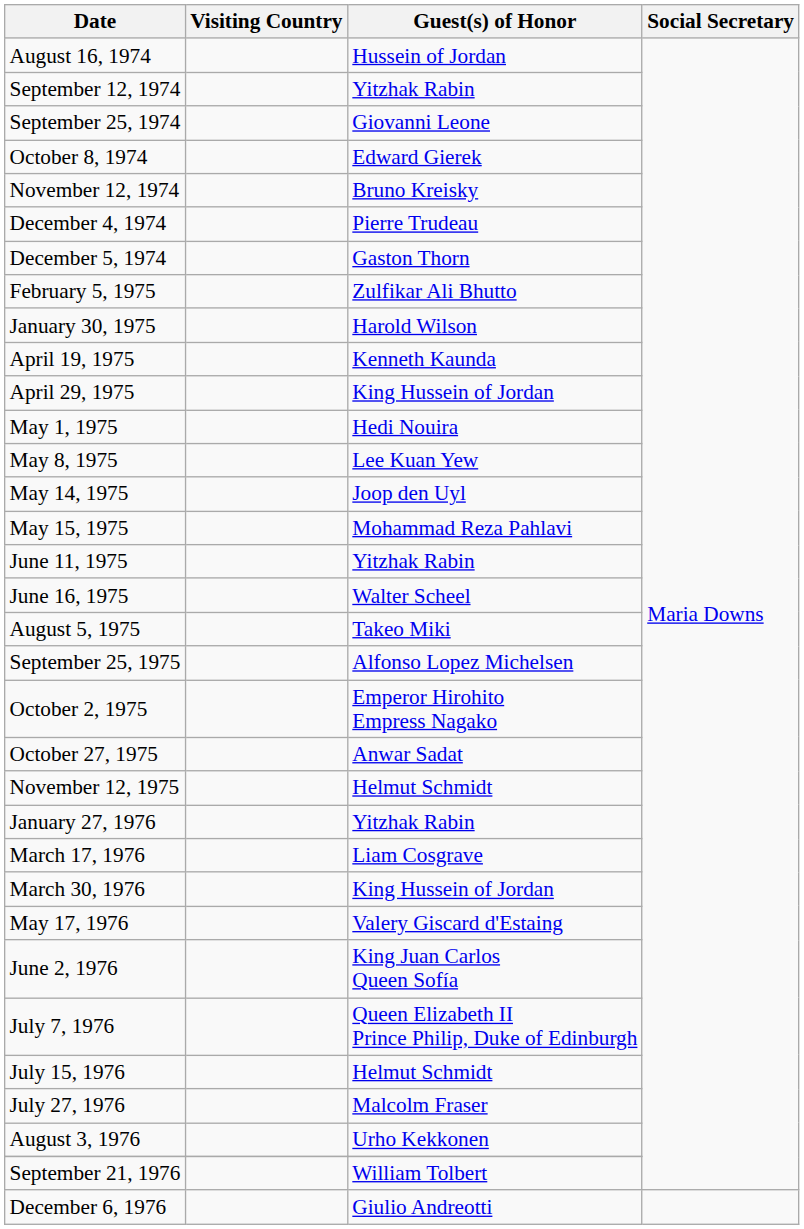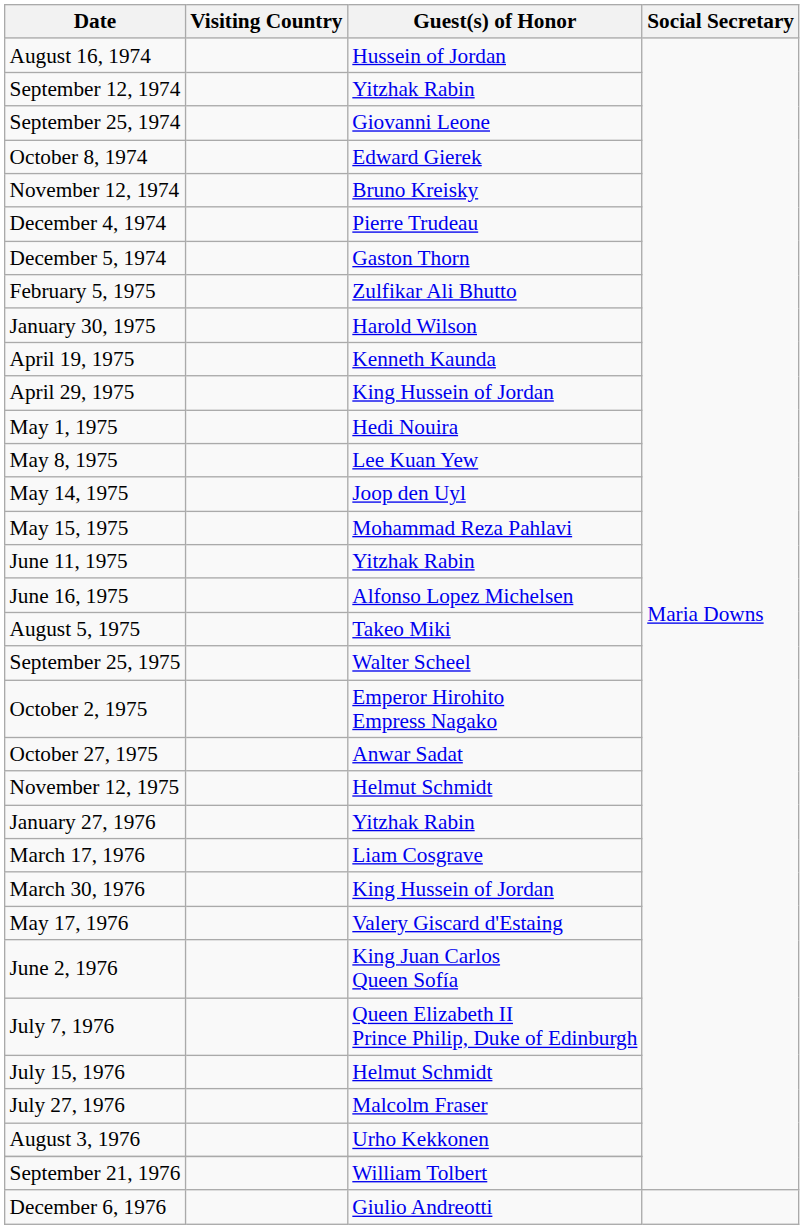 <table class="wikitable">
 <tr>
 <th>Date</th>
 <th>Visiting Country</th>
 <th>Guest(s) of Honor</th>
 <th>Social Secretary</th>
 </tr>
 <tr>
 <td>August 16, 1974</td>
 <td></td>
 <td><a href='#'>Hussein of Jordan</a></td>
 <td rowspan="33"><a href='#'>Maria Downs</a></td>
 </tr>
 <tr>
 <td>September 12, 1974</td>
 <td></td>
 <td><a href='#'>Yitzhak Rabin</a></td>
 </tr>
 <tr>
 <td>September 25, 1974</td>
 <td></td>
 <td><a href='#'>Giovanni Leone</a></td>
 </tr>
 <tr>
 <td>October 8, 1974</td>
 <td></td>
 <td><a href='#'>Edward Gierek</a></td>
 </tr>
 <tr>
 <td>November 12, 1974</td>
 <td></td>
 <td><a href='#'>Bruno Kreisky</a></td>
 </tr>
 <tr>
 <td>December 4, 1974</td>
 <td></td>
 <td><a href='#'>Pierre Trudeau</a></td>
 </tr>
 <tr>
 <td>December 5, 1974</td>
 <td></td>
 <td><a href='#'>Gaston Thorn</a></td>
 </tr>
 <tr>
 <td>February 5, 1975</td>
 <td></td>
 <td><a href='#'>Zulfikar Ali Bhutto</a></td>
 </tr>
 <tr>
 <td>January 30, 1975</td>
 <td></td>
 <td><a href='#'>Harold Wilson</a></td>
 </tr>
 <tr>
 <td>April 19, 1975</td>
 <td></td>
 <td><a href='#'>Kenneth Kaunda</a></td>
 </tr>
 <tr>
 <td>April 29, 1975</td>
 <td></td>
 <td><a href='#'>King Hussein of Jordan</a></td>
 </tr>
 <tr>
 <td>May 1, 1975</td>
 <td></td>
 <td><a href='#'>Hedi Nouira</a></td>
 </tr>
 <tr>
 <td>May 8, 1975</td>
 <td></td>
 <td><a href='#'>Lee Kuan Yew</a></td>
 </tr>
 <tr>
 <td>May 14, 1975</td>
 <td></td>
 <td><a href='#'>Joop den Uyl</a></td>
 </tr>
 <tr>
 <td>May 15, 1975</td>
 <td></td>
 <td><a href='#'>Mohammad Reza Pahlavi</a></td>
 </tr>
 <tr>
 <td>June 11, 1975</td>
 <td></td>
 <td><a href='#'>Yitzhak Rabin</a></td>
 </tr>
 <tr>
 <td>June 16, 1975</td>
 <td></td>
-<td><a href='#'>Walter Scheel</a></td>
+<td><a href='#'>Alfonso Lopez Michelsen</a></td>
 </tr>
 <tr>
 <td>August 5, 1975</td>
 <td></td>
 <td><a href='#'>Takeo Miki</a></td>
 </tr>
 <tr>
 <td>September 25, 1975</td>
 <td></td>
-<td><a href='#'>Alfonso Lopez Michelsen</a></td>
+<td><a href='#'>Walter Scheel</a></td>
 </tr>
 <tr>
 <td>October 2, 1975</td>
 <td></td>
 <td><a href='#'>Emperor Hirohito</a><br><a href='#'>Empress Nagako</a></td>
 </tr>
 <tr>
 <td>October 27, 1975</td>
 <td></td>
 <td><a href='#'>Anwar Sadat</a></td>
 </tr>
 <tr>
 <td>November 12, 1975</td>
 <td></td>
 <td><a href='#'>Helmut Schmidt</a></td>
 </tr>
 <tr>
 <td>January 27, 1976</td>
 <td></td>
 <td><a href='#'>Yitzhak Rabin</a></td>
 </tr>
 <tr>
 <td>March 17, 1976</td>
 <td></td>
 <td><a href='#'>Liam Cosgrave</a></td>
 </tr>
 <tr>
 <td>March 30, 1976</td>
 <td></td>
 <td><a href='#'>King Hussein of Jordan</a></td>
 </tr>
 <tr>
 <td>May 17, 1976</td>
 <td></td>
 <td><a href='#'>Valery Giscard d'Estaing</a></td>
 </tr>
 <tr>
 <td>June 2, 1976</td>
 <td></td>
 <td><a href='#'>King Juan Carlos</a><br><a href='#'>Queen Sofía</a></td>
 </tr>
 <tr>
 <td>July 7, 1976</td>
 <td></td>
 <td><a href='#'>Queen Elizabeth II</a><br><a href='#'>Prince Philip, Duke of Edinburgh</a></td>
 </tr>
 <tr>
 <td>July 15, 1976</td>
 <td></td>
 <td><a href='#'>Helmut Schmidt</a></td>
 </tr>
 <tr>
 <td>July 27, 1976</td>
 <td></td>
 <td><a href='#'>Malcolm Fraser</a></td>
 </tr>
 <tr>
 <td>August 3, 1976</td>
 <td></td>
 <td><a href='#'>Urho Kekkonen</a></td>
 </tr>
 <tr>
 </tr>
 <tr>
 <td>September 21, 1976</td>
 <td></td>
 <td><a href='#'>William Tolbert</a></td>
 </tr>
 <tr>
 <td>December 6, 1976</td>
 <td></td>
 <td><a href='#'>Giulio Andreotti</a></td>
 </tr>
 </table>
